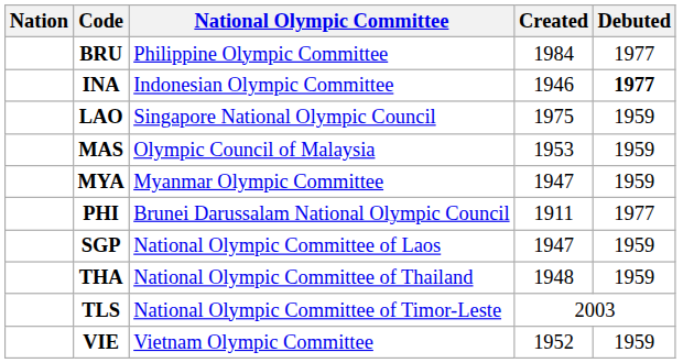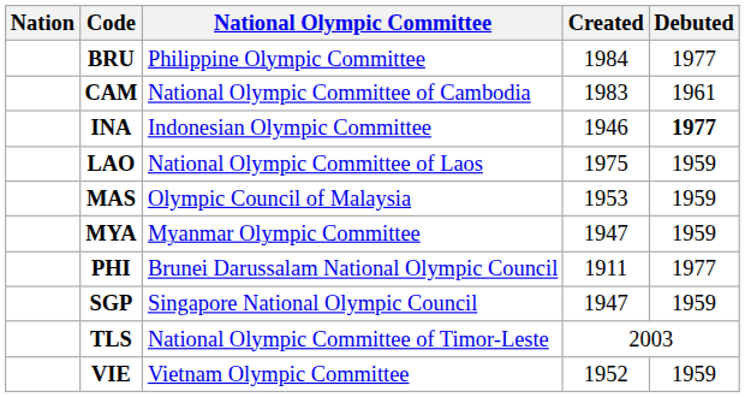 <table class="wikitable">
 <tr>
 <th>Nation</th>
 <th>Code</th>
 <th><a href='#'>National Olympic Committee</a></th>
 <th>Created</th>
 <th>Debuted</th>
 </tr>
 <tr bgcolor="#FFFFFF">
 <td></td>
 <td style="text-align: center;"><strong>BRU</strong></td>
 <td><a href='#'>Philippine Olympic Committee</a></td>
 <td style="text-align: center;">1984</td>
 <td style="text-align: center;">1977</td>
 </tr>
 <tr bgcolor="#FFFFFF">
 <td></td>
+<td style="text-align: center;"><strong>CAM</strong></td>
+<td><a href='#'>National Olympic Committee of Cambodia</a></td>
+<td style="text-align: center;">1983</td>
+<td style="text-align: center;">1961</td>
+</tr>
+<tr bgcolor="#FFFFFF">
+<td></td>
 <td style="text-align: center;"><strong>INA</strong></td>
 <td><a href='#'>Indonesian Olympic Committee</a></td>
 <td style="text-align: center;">1946</td>
 <td style="text-align: center;"><strong>1977</strong></td>
 </tr>
 <tr bgcolor="#FFFFFF">
 <td></td>
 <td style="text-align: center;"><strong>LAO</strong></td>
-<td><a href='#'>Singapore National Olympic Council</a></td>
+<td><a href='#'>National Olympic Committee of Laos</a></td>
 <td style="text-align: center;">1975</td>
 <td style="text-align: center;">1959</td>
 </tr>
 <tr bgcolor="#FFFFFF">
 <td></td>
 <td style="text-align: center;"><strong>MAS</strong></td>
 <td><a href='#'>Olympic Council of Malaysia</a></td>
 <td style="text-align: center;">1953</td>
 <td style="text-align: center;">1959</td>
 </tr>
 <tr bgcolor="#FFFFFF">
 <td></td>
 <td style="text-align: center;"><strong>MYA</strong></td>
 <td><a href='#'>Myanmar Olympic Committee</a></td>
 <td style="text-align: center;">1947</td>
 <td style="text-align: center;">1959</td>
 </tr>
 <tr bgcolor="#FFFFFF">
 <td></td>
 <td style="text-align: center;"><strong>PHI</strong></td>
 <td><a href='#'>Brunei Darussalam National Olympic Council</a></td>
 <td style="text-align: center;">1911</td>
 <td style="text-align: center;">1977</td>
 </tr>
 <tr bgcolor="#FFFFFF">
 <td></td>
 <td style="text-align: center;"><strong>SGP</strong></td>
-<td><a href='#'>National Olympic Committee of Laos</a></td>
+<td><a href='#'>Singapore National Olympic Council</a></td>
 <td style="text-align: center;">1947</td>
-<td style="text-align: center;">1959</td>
-</tr>
-<tr bgcolor="#FFFFFF">
-<td></td>
-<td style="text-align: center;"><strong>THA</strong></td>
-<td><a href='#'>National Olympic Committee of Thailand</a></td>
-<td style="text-align: center;">1948</td>
 <td style="text-align: center;">1959</td>
 </tr>
 <tr bgcolor="#FFFFFF">
 <td></td>
 <td style="text-align: center;"><strong>TLS</strong></td>
 <td><a href='#'>National Olympic Committee of Timor-Leste</a></td>
 <td style="text-align: center;" colspan=2>2003</td>
 </tr>
 <tr bgcolor="#FFFFFF">
 <td></td>
 <td style="text-align: center;"><strong>VIE</strong></td>
 <td><a href='#'>Vietnam Olympic Committee</a></td>
 <td style="text-align: center;">1952</td>
 <td style="text-align: center;">1959</td>
 </tr>
 </table>
